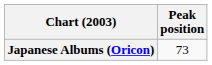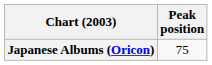 <table class="wikitable plainrowheaders" style="text-align:center">
 <tr>
 <th scope="col">Chart (2003)</th>
 <th scope="col">Peak<br> position</th>
 </tr>
 <tr>
 <th scope="row">Japanese Albums (<a href='#'>Oricon</a>)</th>
-<td>73</td>
+<td>75</td>
 </tr>
 </table>
